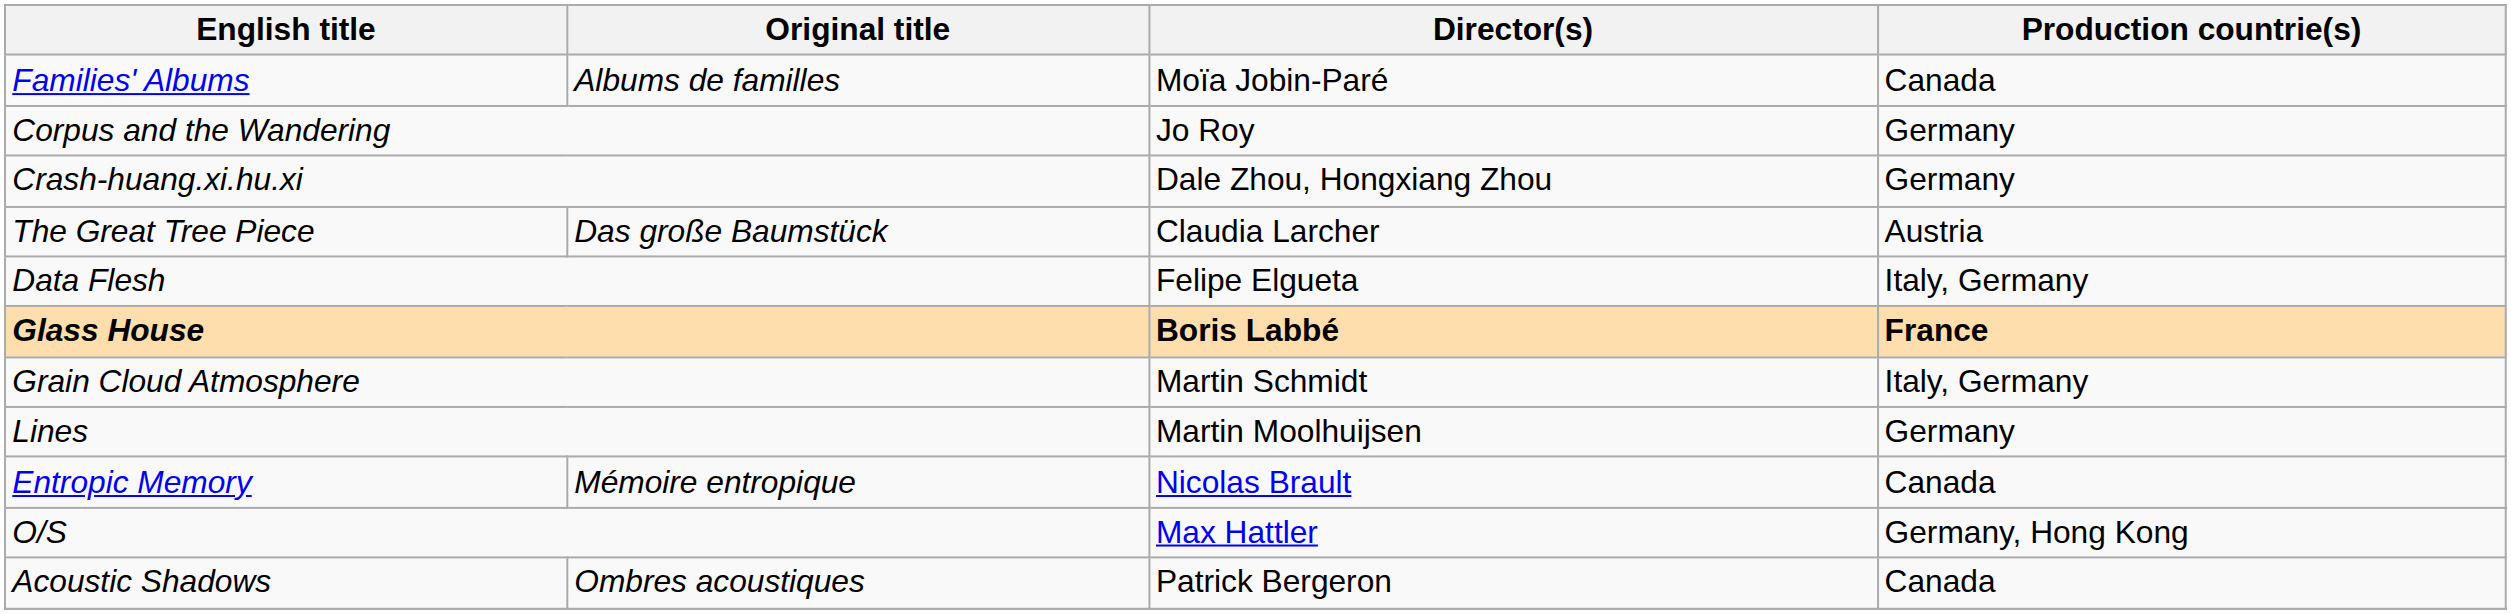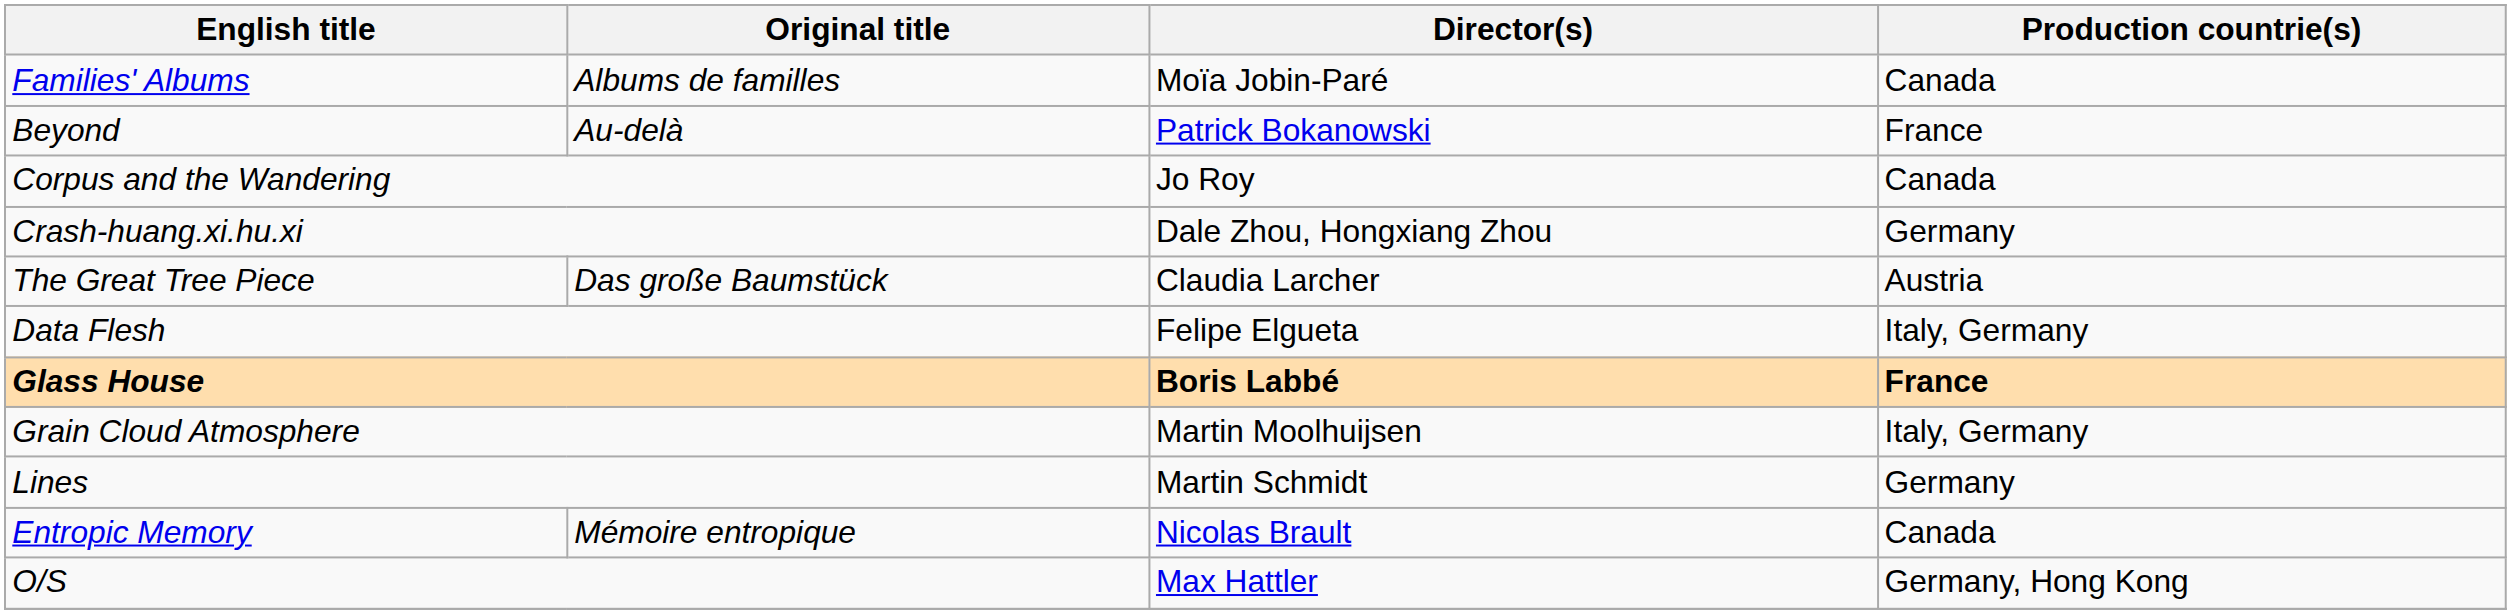 <table class="sortable wikitable" style="width:100%; margin-bottom:4px" cellpadding="5">
 <tr>
 <th scope="col">English title</th>
 <th scope="col">Original title</th>
 <th scope="col">Director(s)</th>
 <th scope="col">Production countrie(s)</th>
 </tr>
 <tr>
 <td><em><a href='#'>Families' Albums</a></em></td>
 <td><em>Albums de familles</em></td>
 <td>Moïa Jobin-Paré</td>
 <td>Canada</td>
 </tr>
 <tr>
+<td><em>Beyond</em></td>
+<td><em>Au-delà</em></td>
+<td><a href='#'>Patrick Bokanowski</a></td>
+<td>France</td>
+</tr>
+<tr>
 <td colspan="2"><em>Corpus and the Wandering</em></td>
 <td>Jo Roy</td>
-<td>Germany</td>
+<td>Canada</td>
 </tr>
 <tr>
 <td colspan="2"><em>Crash-huang.xi.hu.xi</em></td>
 <td>Dale Zhou, Hongxiang Zhou</td>
 <td>Germany</td>
 </tr>
 <tr>
 <td><em>The Great Tree Piece</em></td>
 <td><em>Das große Baumstück</em></td>
 <td>Claudia Larcher</td>
 <td>Austria</td>
 </tr>
 <tr>
 <td colspan="2"><em>Data Flesh</em></td>
 <td>Felipe Elgueta</td>
 <td>Italy, Germany</td>
 </tr>
 <tr style="background:#FFDEAD;">
 <td colspan="2"><strong><em>Glass House</em></strong></td>
 <td><strong>Boris Labbé</strong></td>
 <td><strong>France</strong></td>
 </tr>
 <tr>
 <td colspan="2"><em>Grain Cloud Atmosphere</em></td>
-<td>Martin Schmidt</td>
+<td>Martin Moolhuijsen</td>
 <td>Italy, Germany</td>
 </tr>
 <tr>
 <td colspan="2"><em>Lines</em></td>
-<td>Martin Moolhuijsen</td>
+<td>Martin Schmidt</td>
 <td>Germany</td>
 </tr>
 <tr>
 <td><em><a href='#'>Entropic Memory</a></em></td>
 <td><em>Mémoire entropique</em></td>
 <td><a href='#'>Nicolas Brault</a></td>
 <td>Canada</td>
 </tr>
 <tr>
 <td colspan="2"><em>O/S</em></td>
 <td><a href='#'>Max Hattler</a></td>
 <td>Germany, Hong Kong</td>
 </tr>
 <tr>
-<td><em>Acoustic Shadows</em></td>
-<td><em>Ombres acoustiques</em></td>
-<td>Patrick Bergeron</td>
-<td>Canada</td>
-</tr>
-<tr>
 </tr>
 </table>
